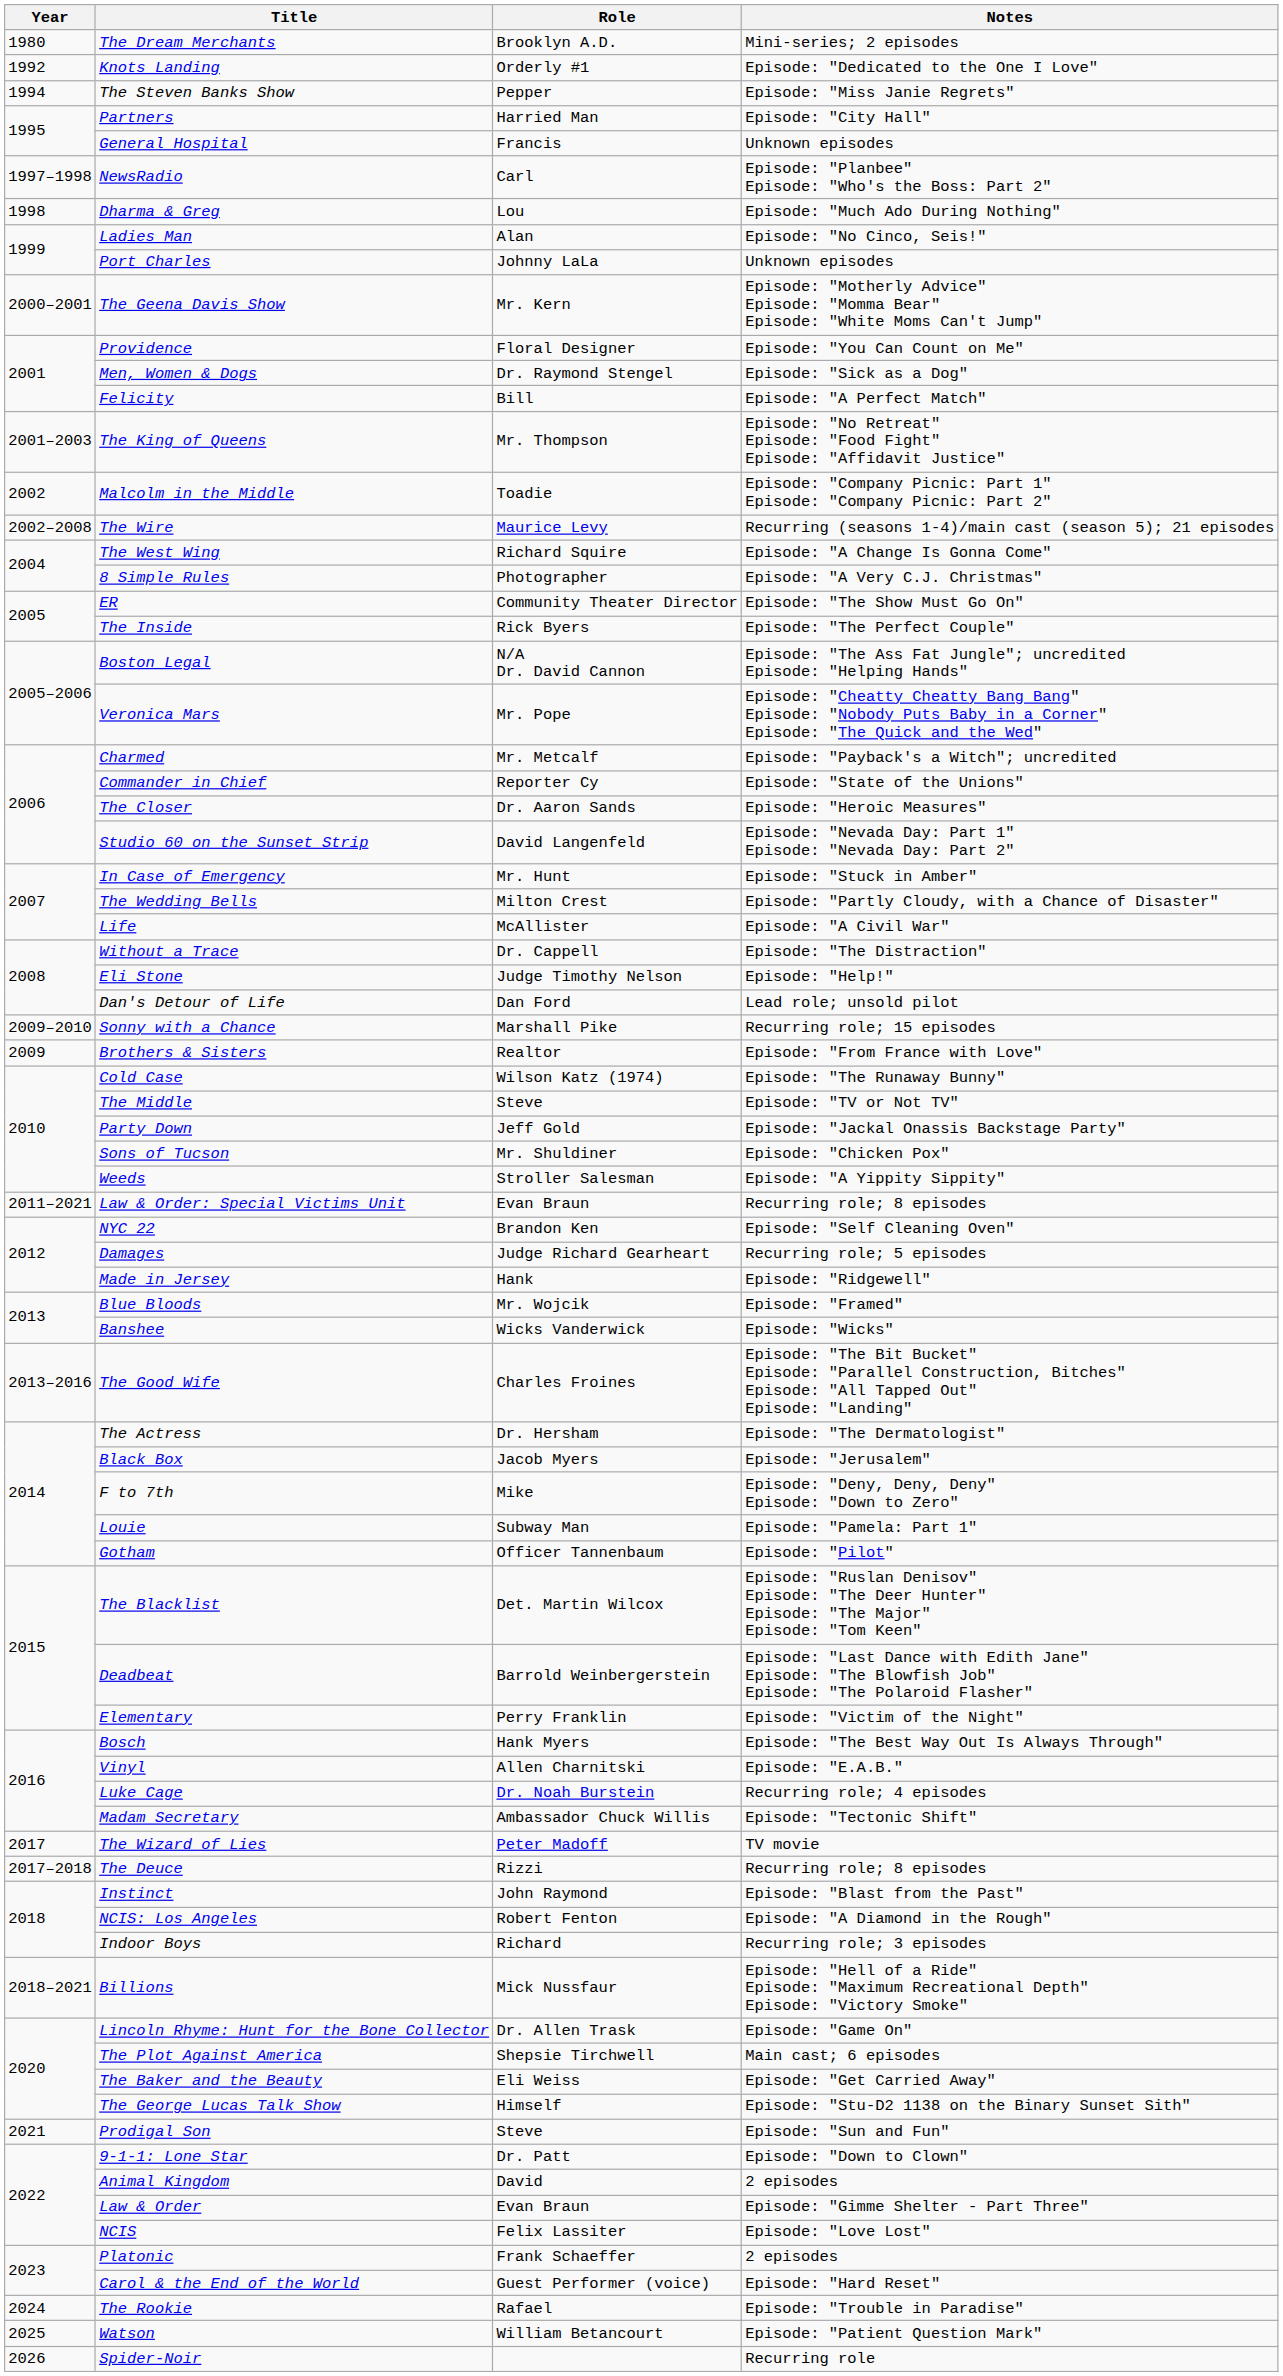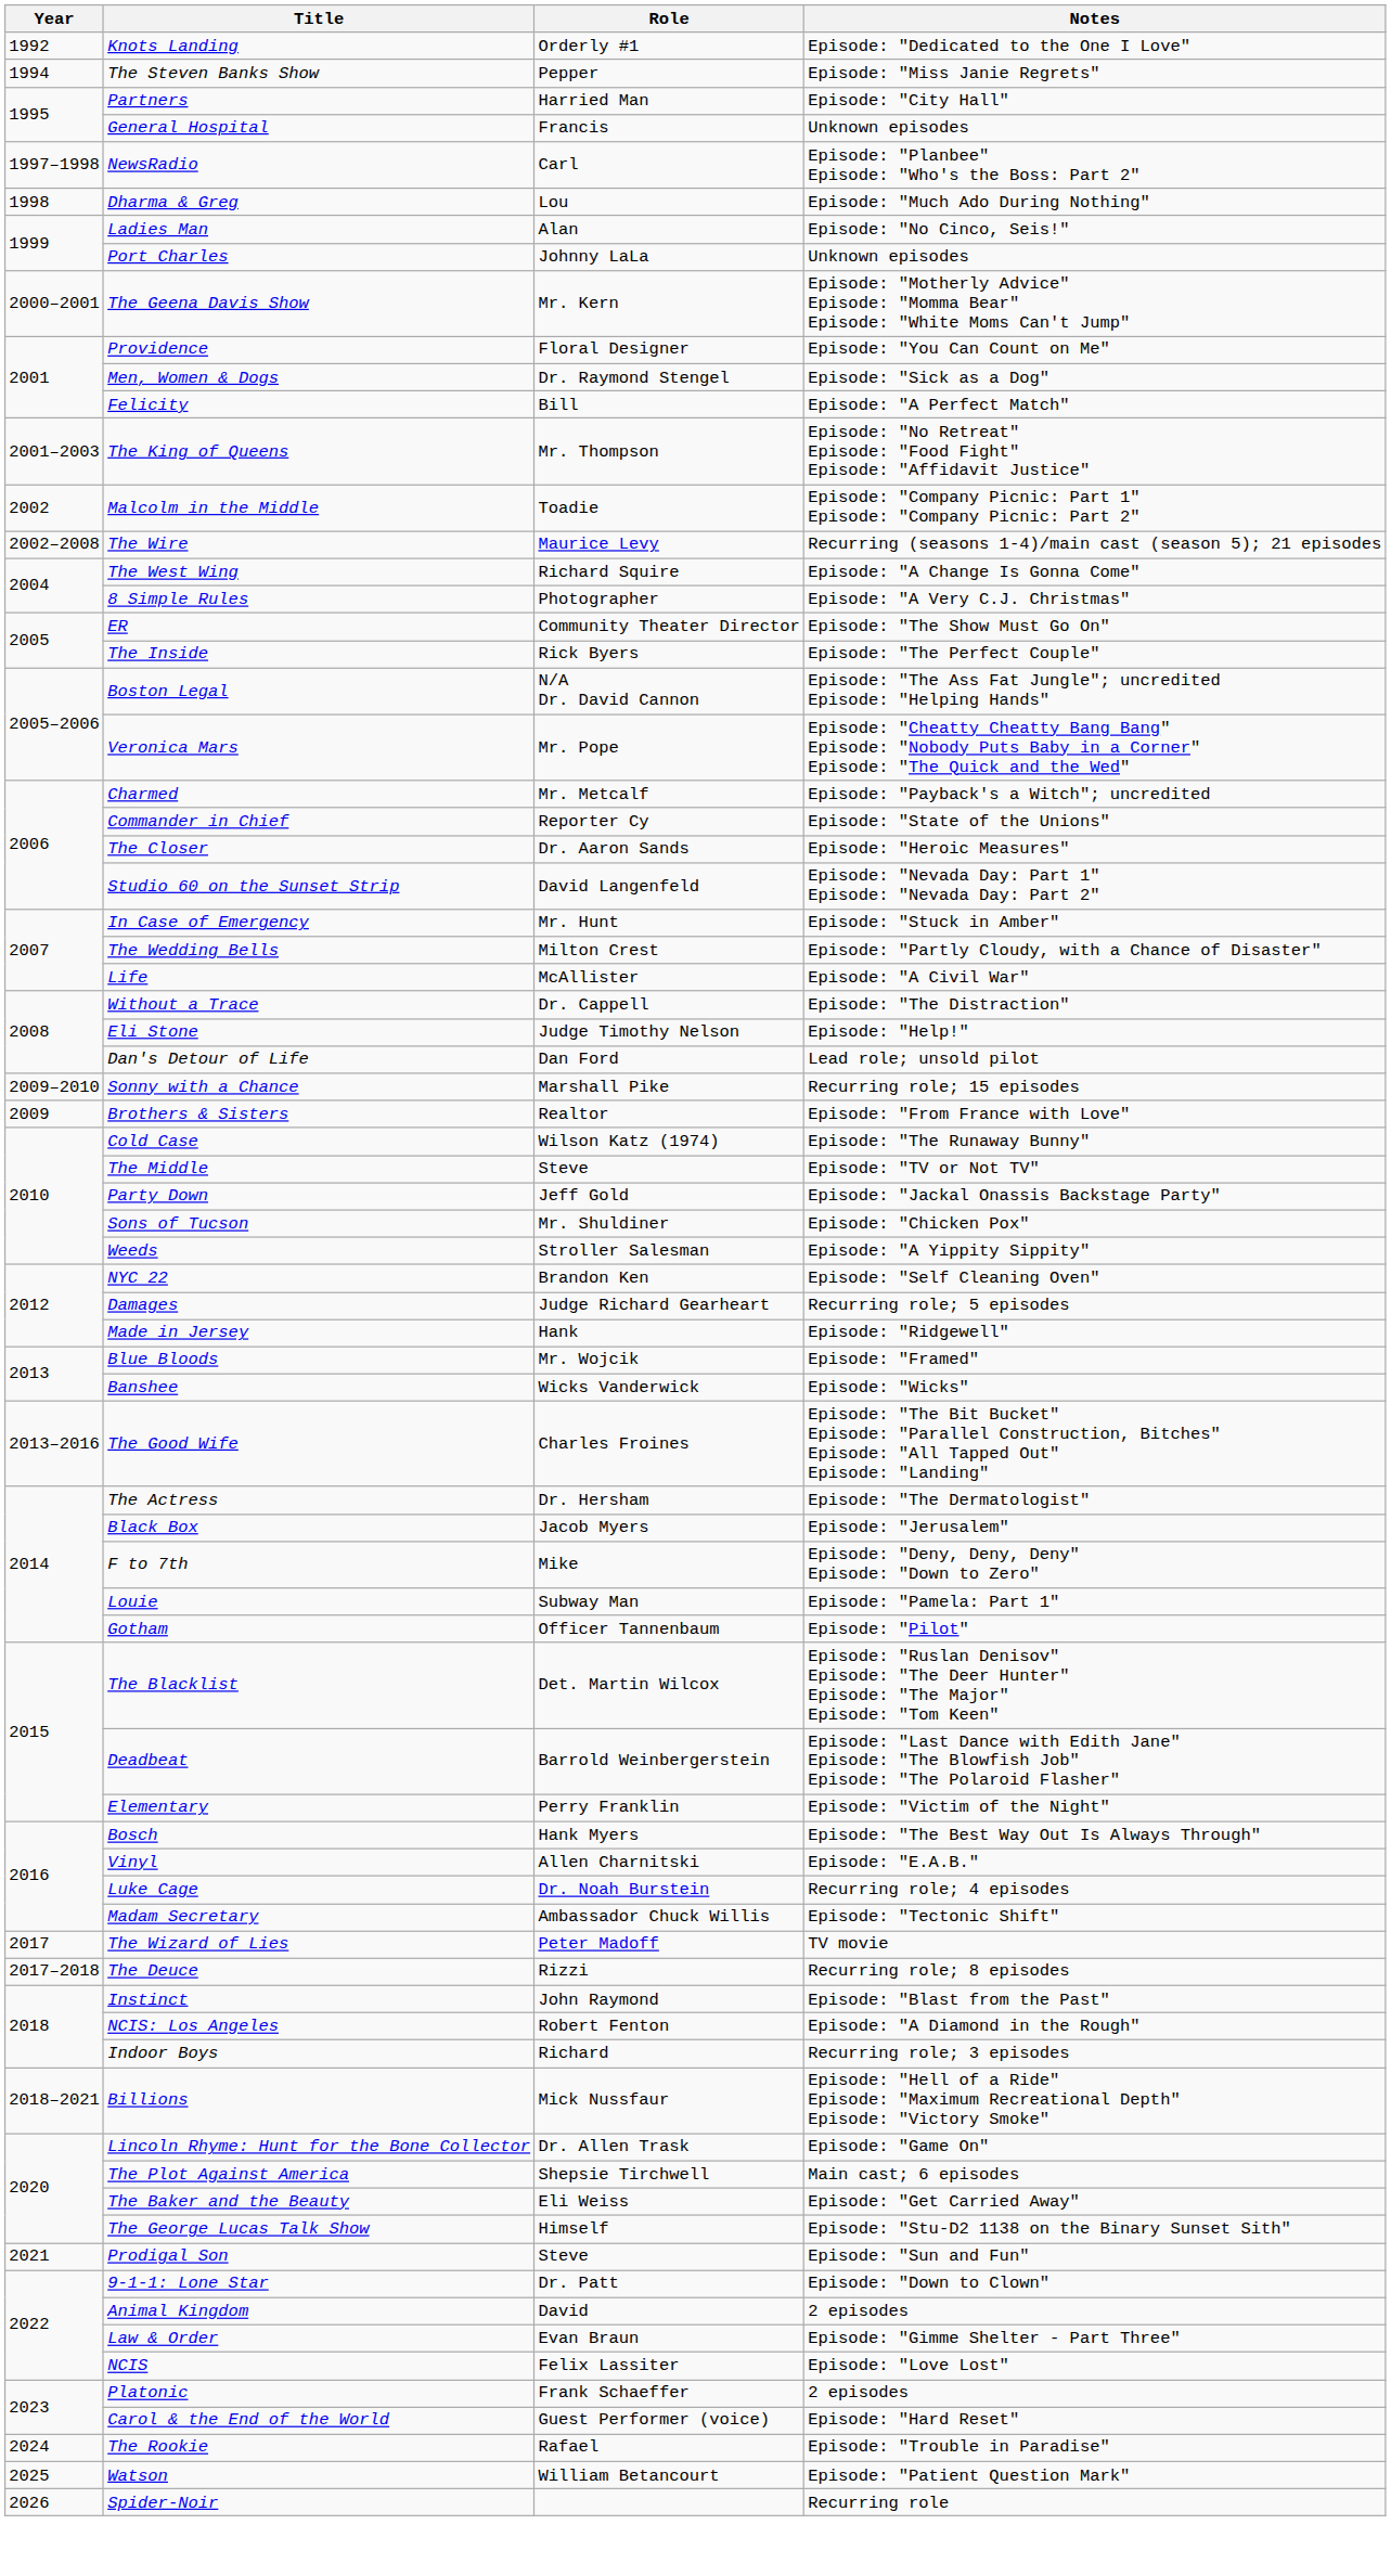 <table class="wikitable sortable">
 <tr>
 <th>Year</th>
 <th>Title</th>
 <th>Role</th>
 <th class="unsortable">Notes</th>
-</tr>
-<tr>
-<td>1980</td>
-<td><em><a href='#'>The Dream Merchants</a></em></td>
-<td>Brooklyn A.D.</td>
-<td>Mini-series; 2 episodes</td>
 </tr>
 <tr>
 <td>1992</td>
 <td><em><a href='#'>Knots Landing</a></em></td>
 <td>Orderly #1</td>
 <td>Episode: "Dedicated to the One I Love"</td>
 </tr>
 <tr>
 <td>1994</td>
 <td><em>The Steven Banks Show</em></td>
 <td>Pepper</td>
 <td>Episode: "Miss Janie Regrets"</td>
 </tr>
 <tr>
 <td rowspan="2">1995</td>
 <td><em><a href='#'>Partners</a></em></td>
 <td>Harried Man</td>
 <td>Episode: "City Hall"</td>
 </tr>
 <tr>
 <td><em><a href='#'>General Hospital</a></em></td>
 <td>Francis</td>
 <td>Unknown episodes</td>
 </tr>
 <tr>
 <td>1997–1998</td>
 <td><em><a href='#'>NewsRadio</a></em></td>
 <td>Carl</td>
 <td>Episode: "Planbee"<br>Episode: "Who's the Boss: Part 2"</td>
 </tr>
 <tr>
 <td>1998</td>
 <td><em><a href='#'>Dharma & Greg</a></em></td>
 <td>Lou</td>
 <td>Episode: "Much Ado During Nothing"</td>
 </tr>
 <tr>
 <td rowspan="2">1999</td>
 <td><em><a href='#'>Ladies Man</a></em></td>
 <td>Alan</td>
 <td>Episode: "No Cinco, Seis!"</td>
 </tr>
 <tr>
 <td><em><a href='#'>Port Charles</a></em></td>
 <td>Johnny LaLa</td>
 <td>Unknown episodes</td>
 </tr>
 <tr>
 <td>2000–2001</td>
 <td><em><a href='#'>The Geena Davis Show</a></em></td>
 <td>Mr. Kern</td>
 <td>Episode: "Motherly Advice"<br>Episode: "Momma Bear"<br>Episode: "White Moms Can't Jump"</td>
 </tr>
 <tr>
 <td rowspan="3">2001</td>
 <td><em><a href='#'>Providence</a></em></td>
 <td>Floral Designer</td>
 <td>Episode: "You Can Count on Me"</td>
 </tr>
 <tr>
 <td><em><a href='#'>Men, Women & Dogs</a></em></td>
 <td>Dr. Raymond Stengel</td>
 <td>Episode: "Sick as a Dog"</td>
 </tr>
 <tr>
 <td><em><a href='#'>Felicity</a></em></td>
 <td>Bill</td>
 <td>Episode: "A Perfect Match"</td>
 </tr>
 <tr>
 <td>2001–2003</td>
 <td><em><a href='#'>The King of Queens</a></em></td>
 <td>Mr. Thompson</td>
 <td>Episode: "No Retreat"<br>Episode: "Food Fight"<br>Episode: "Affidavit Justice"</td>
 </tr>
 <tr>
 <td>2002</td>
 <td><em><a href='#'>Malcolm in the Middle</a></em></td>
 <td>Toadie</td>
 <td>Episode: "Company Picnic: Part 1"<br>Episode: "Company Picnic: Part 2"</td>
 </tr>
 <tr>
 <td>2002–2008</td>
 <td><em><a href='#'>The Wire</a></em></td>
 <td><a href='#'>Maurice Levy</a></td>
 <td>Recurring (seasons 1-4)/main cast (season 5); 21 episodes</td>
 </tr>
 <tr>
 <td rowspan="2">2004</td>
 <td><em><a href='#'>The West Wing</a></em></td>
 <td>Richard Squire</td>
 <td>Episode: "A Change Is Gonna Come"</td>
 </tr>
 <tr>
 <td><em><a href='#'>8 Simple Rules</a></em></td>
 <td>Photographer</td>
 <td>Episode: "A Very C.J. Christmas"</td>
 </tr>
 <tr>
 <td rowspan="2">2005</td>
 <td><em><a href='#'>ER</a></em></td>
 <td>Community Theater Director</td>
 <td>Episode: "The Show Must Go On"</td>
 </tr>
 <tr>
 <td><em><a href='#'>The Inside</a></em></td>
 <td>Rick Byers</td>
 <td>Episode: "The Perfect Couple"</td>
 </tr>
 <tr>
 <td rowspan="2">2005–2006</td>
 <td><em><a href='#'>Boston Legal</a></em></td>
 <td>N/A<br>Dr. David Cannon</td>
 <td>Episode: "The Ass Fat Jungle"; uncredited<br>Episode: "Helping Hands"</td>
 </tr>
 <tr>
 <td><em><a href='#'>Veronica Mars</a></em></td>
 <td>Mr. Pope</td>
 <td>Episode: "<a href='#'>Cheatty Cheatty Bang Bang</a>"<br>Episode: "<a href='#'>Nobody Puts Baby in a Corner</a>"<br>Episode: "<a href='#'>The Quick and the Wed</a>"</td>
 </tr>
 <tr>
 <td rowspan="4">2006</td>
 <td><em><a href='#'>Charmed</a></em></td>
 <td>Mr. Metcalf</td>
 <td>Episode: "Payback's a Witch"; uncredited</td>
 </tr>
 <tr>
 <td><em><a href='#'>Commander in Chief</a></em></td>
 <td>Reporter Cy</td>
 <td>Episode: "State of the Unions"</td>
 </tr>
 <tr>
 <td><em><a href='#'>The Closer</a></em></td>
 <td>Dr. Aaron Sands</td>
 <td>Episode: "Heroic Measures"</td>
 </tr>
 <tr>
 <td><em><a href='#'>Studio 60 on the Sunset Strip</a></em></td>
 <td>David Langenfeld</td>
 <td>Episode: "Nevada Day: Part 1"<br>Episode: "Nevada Day: Part 2"</td>
 </tr>
 <tr>
 <td rowspan="3">2007</td>
 <td><em><a href='#'>In Case of Emergency</a></em></td>
 <td>Mr. Hunt</td>
 <td>Episode: "Stuck in Amber"</td>
 </tr>
 <tr>
 <td><em><a href='#'>The Wedding Bells</a></em></td>
 <td>Milton Crest</td>
 <td>Episode: "Partly Cloudy, with a Chance of Disaster"</td>
 </tr>
 <tr>
 <td><em><a href='#'>Life</a></em></td>
 <td>McAllister</td>
 <td>Episode: "A Civil War"</td>
 </tr>
 <tr>
 <td rowspan="3">2008</td>
 <td><em><a href='#'>Without a Trace</a></em></td>
 <td>Dr. Cappell</td>
 <td>Episode: "The Distraction"</td>
 </tr>
 <tr>
 <td><em><a href='#'>Eli Stone</a></em></td>
 <td>Judge Timothy Nelson</td>
 <td>Episode: "Help!"</td>
 </tr>
 <tr>
 <td><em>Dan's Detour of Life</em></td>
 <td>Dan Ford</td>
 <td>Lead role; unsold pilot</td>
 </tr>
 <tr>
 <td>2009–2010</td>
 <td><em><a href='#'>Sonny with a Chance</a></em></td>
 <td>Marshall Pike</td>
 <td>Recurring role; 15 episodes</td>
 </tr>
 <tr>
 <td>2009</td>
 <td><em><a href='#'>Brothers & Sisters</a></em></td>
 <td>Realtor</td>
 <td>Episode: "From France with Love"</td>
 </tr>
 <tr>
 <td rowspan="5">2010</td>
 <td><em><a href='#'>Cold Case</a></em></td>
 <td>Wilson Katz (1974)</td>
 <td>Episode: "The Runaway Bunny"</td>
 </tr>
 <tr>
 <td><em><a href='#'>The Middle</a></em></td>
 <td>Steve</td>
 <td>Episode: "TV or Not TV"</td>
 </tr>
 <tr>
 <td><em><a href='#'>Party Down</a></em></td>
 <td>Jeff Gold</td>
 <td>Episode: "Jackal Onassis Backstage Party"</td>
 </tr>
 <tr>
 <td><em><a href='#'>Sons of Tucson</a></em></td>
 <td>Mr. Shuldiner</td>
 <td>Episode: "Chicken Pox"</td>
 </tr>
 <tr>
 <td><em><a href='#'>Weeds</a></em></td>
 <td>Stroller Salesman</td>
 <td>Episode: "A Yippity Sippity"</td>
 </tr>
 <tr>
-<td>2011–2021</td>
-<td><em><a href='#'>Law & Order: Special Victims Unit</a></em></td>
-<td>Evan Braun</td>
-<td>Recurring role; 8 episodes</td>
-</tr>
-<tr>
 <td rowspan="3">2012</td>
 <td><em><a href='#'>NYC 22</a></em></td>
 <td>Brandon Ken</td>
 <td>Episode: "Self Cleaning Oven"</td>
 </tr>
 <tr>
 <td><em><a href='#'>Damages</a></em></td>
 <td>Judge Richard Gearheart</td>
 <td>Recurring role; 5 episodes</td>
 </tr>
 <tr>
 <td><em><a href='#'>Made in Jersey</a></em></td>
 <td>Hank</td>
 <td>Episode: "Ridgewell"</td>
 </tr>
 <tr>
 <td rowspan="2">2013</td>
 <td><em><a href='#'>Blue Bloods</a></em></td>
 <td>Mr. Wojcik</td>
 <td>Episode: "Framed"</td>
 </tr>
 <tr>
 <td><em><a href='#'>Banshee</a></em></td>
 <td>Wicks Vanderwick</td>
 <td>Episode: "Wicks"</td>
 </tr>
 <tr>
 <td>2013–2016</td>
 <td><em><a href='#'>The Good Wife</a></em></td>
 <td>Charles Froines</td>
 <td>Episode: "The Bit Bucket"<br>Episode: "Parallel Construction, Bitches"<br>Episode: "All Tapped Out"<br>Episode: "Landing"</td>
 </tr>
 <tr>
 <td rowspan="5">2014</td>
 <td><em>The Actress</em></td>
 <td>Dr. Hersham</td>
 <td>Episode: "The Dermatologist"</td>
 </tr>
 <tr>
 <td><em><a href='#'>Black Box</a></em></td>
 <td>Jacob Myers</td>
 <td>Episode: "Jerusalem"</td>
 </tr>
 <tr>
 <td><em>F to 7th</em></td>
 <td>Mike</td>
 <td>Episode: "Deny, Deny, Deny"<br>Episode: "Down to Zero"</td>
 </tr>
 <tr>
 <td><em><a href='#'>Louie</a></em></td>
 <td>Subway Man</td>
 <td>Episode: "Pamela: Part 1"</td>
 </tr>
 <tr>
 <td><em><a href='#'>Gotham</a></em></td>
 <td>Officer Tannenbaum</td>
 <td>Episode: "<a href='#'>Pilot</a>"</td>
 </tr>
 <tr>
 <td rowspan="3">2015</td>
 <td><em><a href='#'>The Blacklist</a></em></td>
 <td>Det. Martin Wilcox</td>
 <td>Episode: "Ruslan Denisov"<br>Episode: "The Deer Hunter"<br>Episode: "The Major"<br>Episode: "Tom Keen"</td>
 </tr>
 <tr>
 <td><em><a href='#'>Deadbeat</a></em></td>
 <td>Barrold Weinbergerstein</td>
 <td>Episode: "Last Dance with Edith Jane"<br>Episode: "The Blowfish Job"<br>Episode: "The Polaroid Flasher"</td>
 </tr>
 <tr>
 <td><em><a href='#'>Elementary</a></em></td>
 <td>Perry Franklin</td>
 <td>Episode: "Victim of the Night"</td>
 </tr>
 <tr>
 <td rowspan="4">2016</td>
 <td><em><a href='#'>Bosch</a></em></td>
 <td>Hank Myers</td>
 <td>Episode: "The Best Way Out Is Always Through"</td>
 </tr>
 <tr>
 <td><em><a href='#'>Vinyl</a></em></td>
 <td>Allen Charnitski</td>
 <td>Episode: "E.A.B."</td>
 </tr>
 <tr>
 <td><em><a href='#'>Luke Cage</a></em></td>
 <td><a href='#'>Dr. Noah Burstein</a></td>
 <td>Recurring role; 4 episodes</td>
 </tr>
 <tr>
 <td><em><a href='#'>Madam Secretary</a></em></td>
 <td>Ambassador Chuck Willis</td>
 <td>Episode: "Tectonic Shift"</td>
 </tr>
 <tr>
 <td>2017</td>
 <td><em><a href='#'>The Wizard of Lies</a></em></td>
 <td><a href='#'>Peter Madoff</a></td>
 <td>TV movie</td>
 </tr>
 <tr>
 <td>2017–2018</td>
 <td><em><a href='#'>The Deuce</a></em></td>
 <td>Rizzi</td>
 <td>Recurring role; 8 episodes</td>
 </tr>
 <tr>
 <td rowspan="3">2018</td>
 <td><em><a href='#'>Instinct</a></em></td>
 <td>John Raymond</td>
 <td>Episode: "Blast from the Past"</td>
 </tr>
 <tr>
 <td><em><a href='#'>NCIS: Los Angeles</a></em></td>
 <td>Robert Fenton</td>
 <td>Episode: "A Diamond in the Rough"</td>
 </tr>
 <tr>
 <td><em>Indoor Boys</em></td>
 <td>Richard</td>
 <td>Recurring role; 3 episodes</td>
 </tr>
 <tr>
 <td>2018–2021</td>
 <td><em><a href='#'>Billions</a></em></td>
 <td>Mick Nussfaur</td>
 <td>Episode: "Hell of a Ride"<br>Episode: "Maximum Recreational Depth"<br>Episode: "Victory Smoke"</td>
 </tr>
 <tr>
 <td rowspan="4">2020</td>
 <td><em><a href='#'>Lincoln Rhyme: Hunt for the Bone Collector</a></em></td>
 <td>Dr. Allen Trask</td>
 <td>Episode: "Game On"</td>
 </tr>
 <tr>
 <td><em><a href='#'>The Plot Against America</a></em></td>
 <td>Shepsie Tirchwell</td>
 <td>Main cast; 6 episodes</td>
 </tr>
 <tr>
 <td><em><a href='#'>The Baker and the Beauty</a></em></td>
 <td>Eli Weiss</td>
 <td>Episode: "Get Carried Away"</td>
 </tr>
 <tr>
 <td><em><a href='#'>The George Lucas Talk Show</a></em></td>
 <td>Himself</td>
 <td>Episode: "Stu-D2 1138 on the Binary Sunset Sith"</td>
 </tr>
 <tr>
 <td>2021</td>
 <td><em><a href='#'>Prodigal Son</a></em></td>
 <td>Steve</td>
 <td>Episode: "Sun and Fun"</td>
 </tr>
 <tr>
 <td rowspan="4">2022</td>
 <td><em><a href='#'>9-1-1: Lone Star</a></em></td>
 <td>Dr. Patt</td>
 <td>Episode: "Down to Clown"</td>
 </tr>
 <tr>
 <td><em><a href='#'>Animal Kingdom</a></em></td>
 <td>David</td>
 <td>2 episodes</td>
 </tr>
 <tr>
 <td><em><a href='#'>Law & Order</a></em></td>
 <td>Evan Braun</td>
 <td>Episode: "Gimme Shelter - Part Three"</td>
 </tr>
 <tr>
 <td><em><a href='#'>NCIS</a></em></td>
 <td>Felix Lassiter</td>
 <td>Episode: "Love Lost"</td>
 </tr>
 <tr>
 <td rowspan="2">2023</td>
 <td><em><a href='#'>Platonic</a></em></td>
 <td>Frank Schaeffer</td>
 <td>2 episodes</td>
 </tr>
 <tr>
 <td><em><a href='#'>Carol & the End of the World</a></em></td>
 <td>Guest Performer (voice)</td>
 <td>Episode: "Hard Reset"</td>
 </tr>
 <tr>
 <td>2024</td>
 <td><em><a href='#'>The Rookie</a></em></td>
 <td>Rafael</td>
 <td>Episode: "Trouble in Paradise"</td>
 </tr>
 <tr>
 <td>2025</td>
 <td><em><a href='#'>Watson</a></em></td>
 <td>William Betancourt</td>
 <td>Episode: "Patient Question Mark"</td>
 </tr>
 <tr>
 <td>2026</td>
 <td><em><a href='#'>Spider-Noir</a></em></td>
 <td></td>
 <td>Recurring role</td>
 </tr>
 </table>
